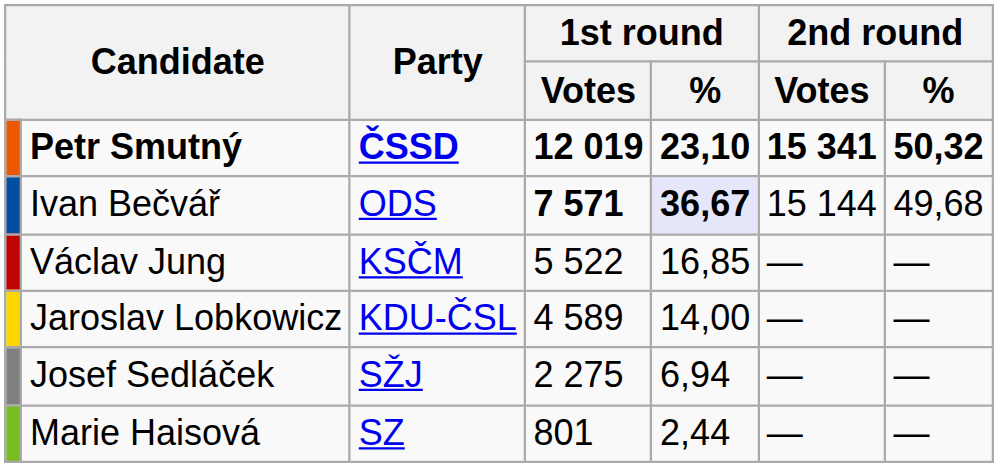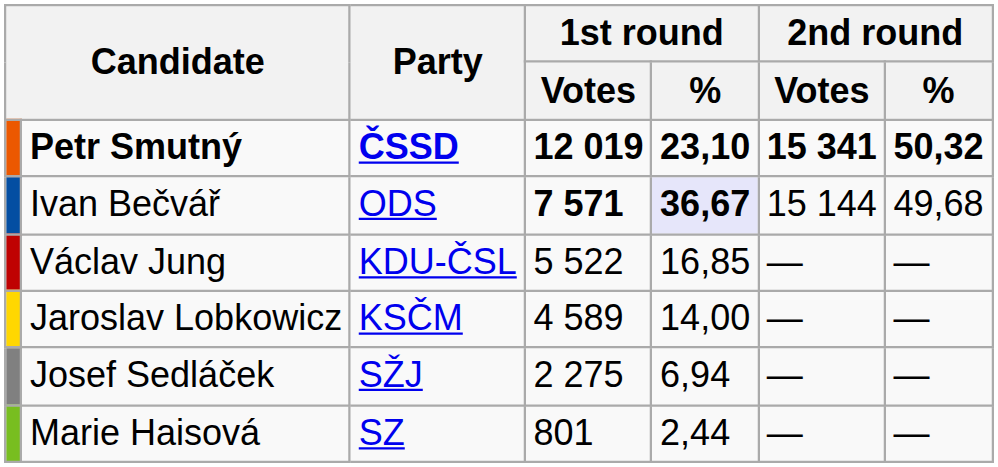 <table class="wikitable sortable">
 <tr>
 <th colspan="2" rowspan="2">Candidate</th>
 <th rowspan="2">Party</th>
 <th colspan="2">1st round</th>
 <th colspan="2">2nd round</th>
 </tr>
 <tr>
 <th>Votes</th>
 <th>%</th>
 <th>Votes</th>
 <th>%</th>
 </tr>
 <tr>
 <td style="background-color:#EC5800;"></td>
 <td><strong>Petr Smutný</strong></td>
 <td><a href='#'><strong>ČSSD</strong></a></td>
 <td><strong>12 019</strong></td>
 <td><strong>23,10</strong></td>
 <td><strong>15 341</strong></td>
 <td><strong>50,32</strong></td>
 </tr>
 <tr>
 <td style="background-color:#034EA2;"></td>
 <td>Ivan Bečvář</td>
 <td><a href='#'>ODS</a></td>
 <td><strong>7 571</strong></td>
 <td style="background: lavender;"><strong>36,67</strong></td>
 <td>15 144</td>
 <td>49,68</td>
 </tr>
 <tr>
 <td style="background-color:#bf0202;"></td>
 <td>Václav Jung</td>
-<td><a href='#'>KSČM</a></td>
+<td><a href='#'>KDU-ČSL</a></td>
 <td>5 522</td>
 <td>16,85</td>
 <td>—</td>
 <td>—</td>
 </tr>
 <tr>
 <td style="background-color:#FFD700;"></td>
 <td>Jaroslav Lobkowicz</td>
-<td><a href='#'>KDU-ČSL</a></td>
+<td><a href='#'>KSČM</a></td>
 <td>4 589</td>
 <td>14,00</td>
 <td>—</td>
 <td>—</td>
 </tr>
 <tr>
 <td style="background-color:gray;"></td>
 <td>Josef Sedláček</td>
 <td><a href='#'>SŽJ</a></td>
 <td>2 275</td>
 <td>6,94</td>
 <td>—</td>
 <td>—</td>
 </tr>
 <tr>
 <td style="background-color:#78BE20;"></td>
 <td>Marie Haisová</td>
 <td><a href='#'>SZ</a></td>
 <td>801</td>
 <td>2,44</td>
 <td>—</td>
 <td>—</td>
 </tr>
 </table>
